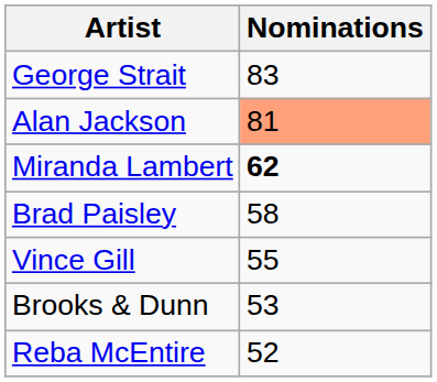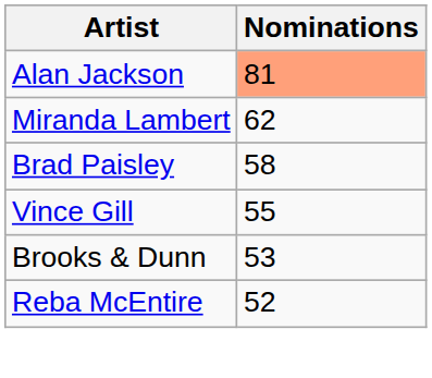 <table class="wikitable">
 <tr>
 <th>Artist</th>
 <th>Nominations</th>
-</tr>
-<tr>
-<td><a href='#'>George Strait</a></td>
-<td>83</td>
 </tr>
 <tr>
 <td><a href='#'>Alan Jackson</a></td>
 <td style="background: lightsalmon;">81</td>
 </tr>
 <tr>
 <td><a href='#'>Miranda Lambert</a></td>
-<td><strong>62</strong></td>
+<td>62</td>
 </tr>
 <tr>
 <td><a href='#'>Brad Paisley</a></td>
 <td>58</td>
 </tr>
 <tr>
 <td><a href='#'>Vince Gill</a></td>
 <td>55</td>
 </tr>
 <tr>
 <td>Brooks & Dunn</td>
 <td>53</td>
 </tr>
 <tr>
 <td><a href='#'>Reba McEntire</a></td>
 <td>52</td>
 </tr>
 </table>
